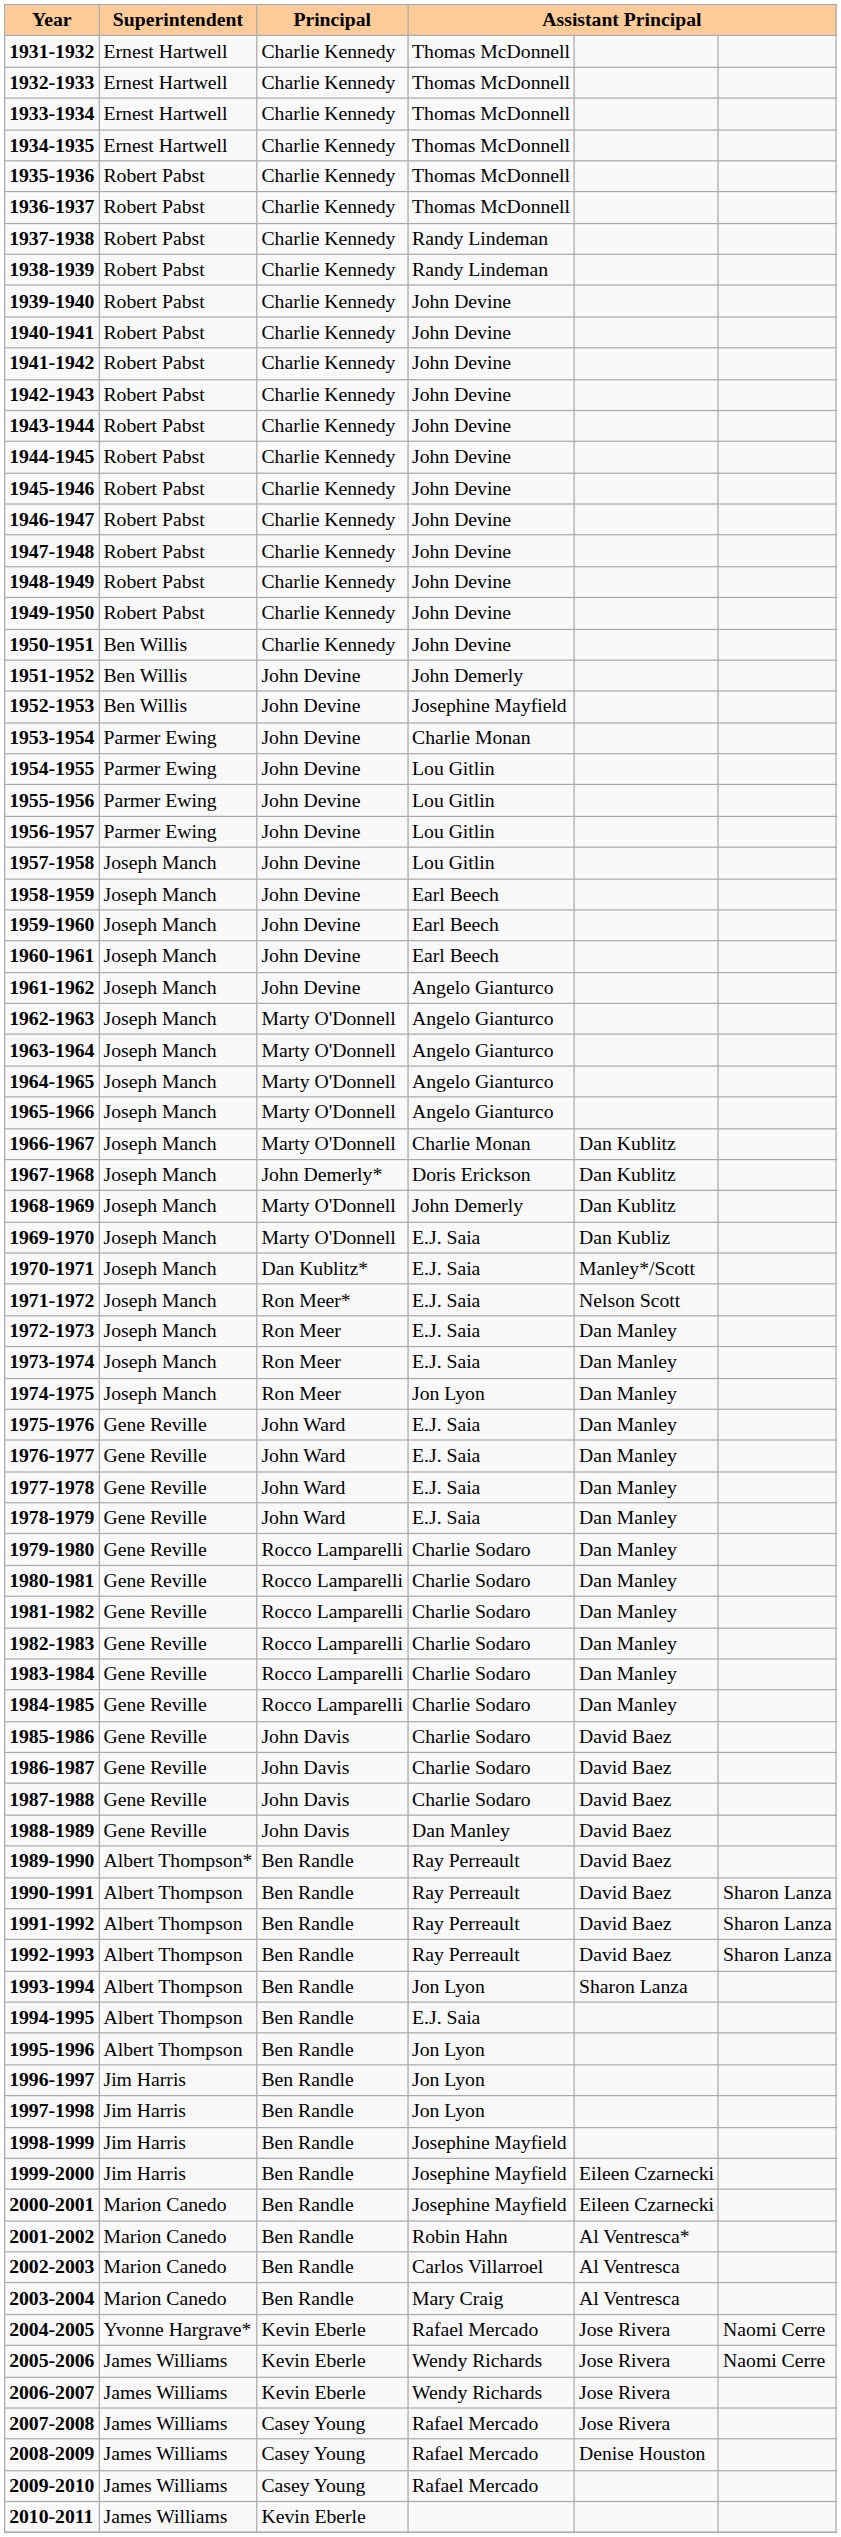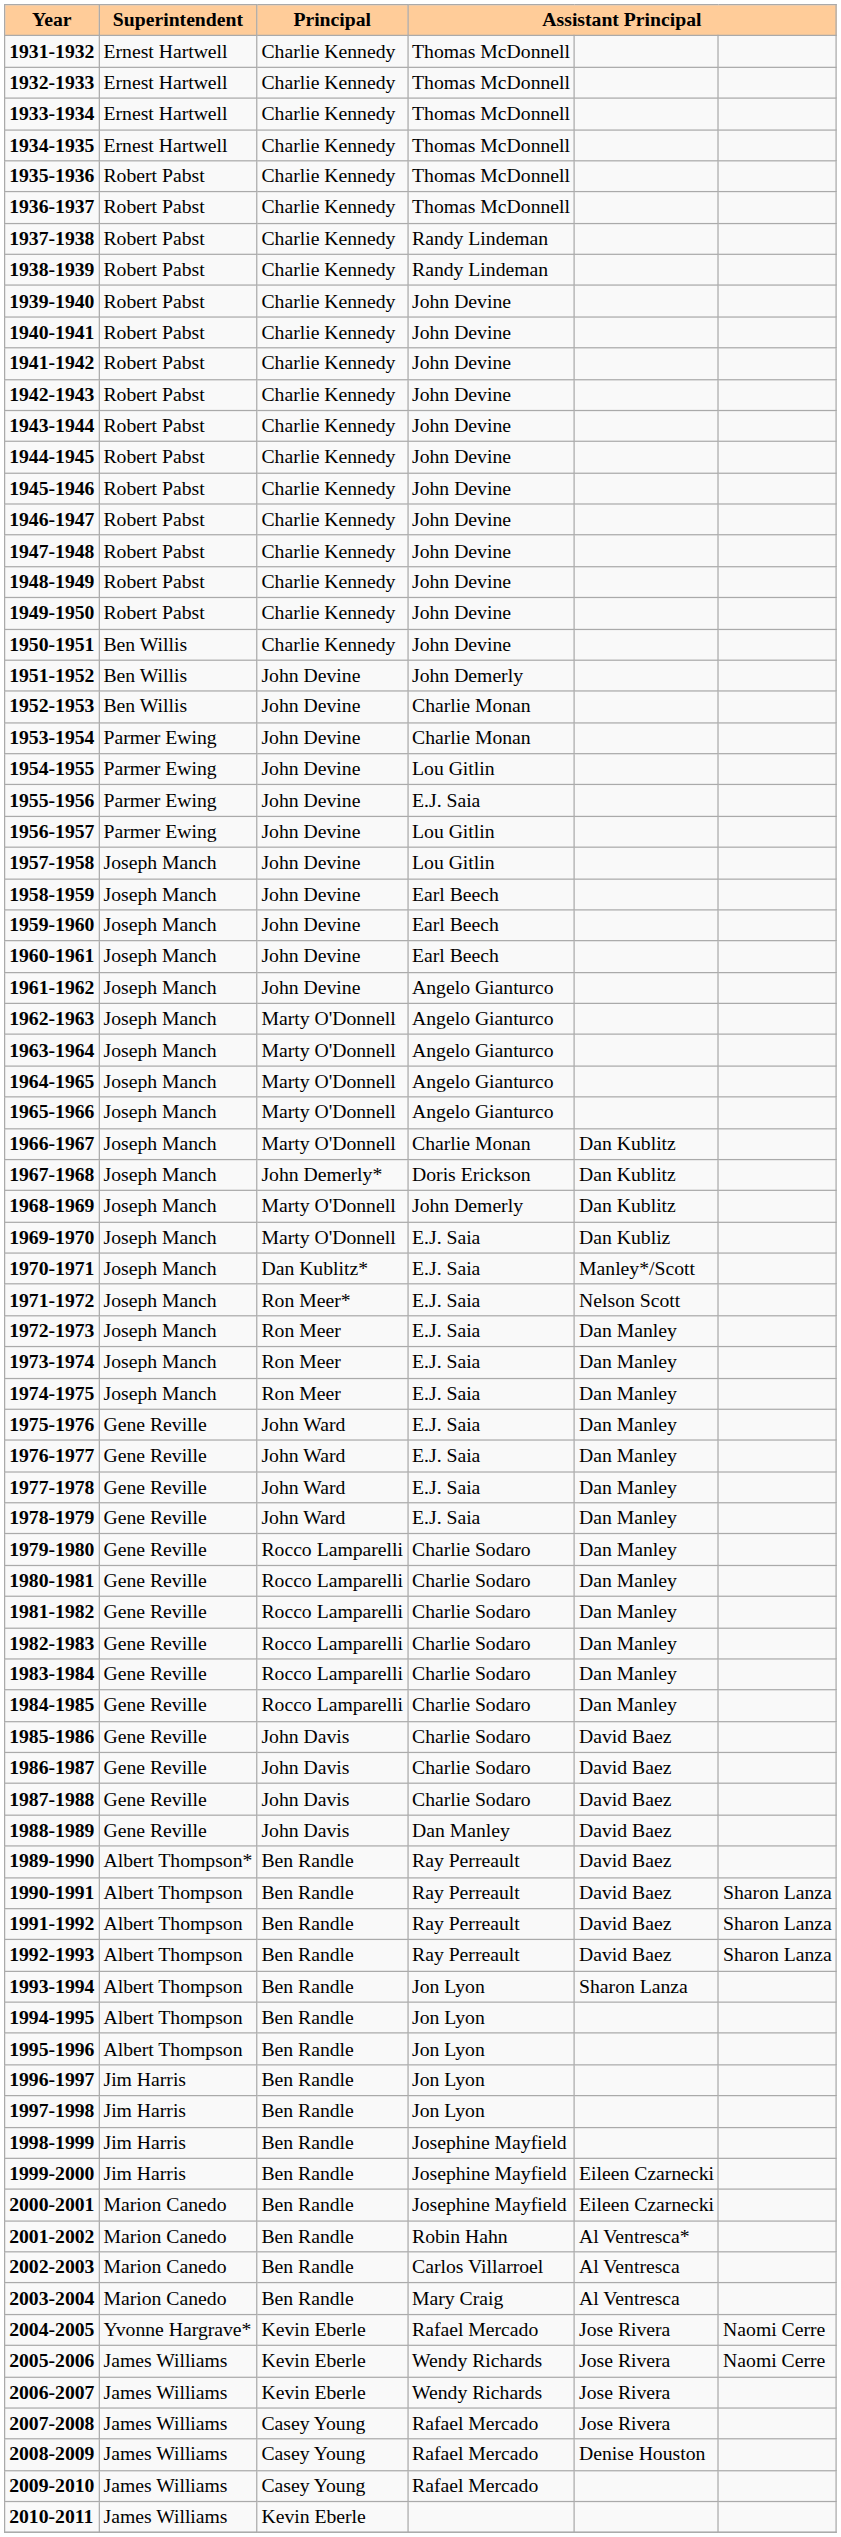 <table class="wikitable">
 <tr>
 <th style="background:#FFCC99;">Year</th>
 <th style="background:#FFCC99;">Superintendent</th>
 <th style="background:#FFCC99;">Principal</th>
 <th style="background:#FFCC99;" colspan=3>Assistant Principal</th>
 </tr>
 <tr>
 <td><strong>1931-1932</strong></td>
 <td>Ernest Hartwell</td>
 <td>Charlie Kennedy</td>
 <td>Thomas McDonnell</td>
 <td></td>
 <td></td>
 </tr>
 <tr>
 <td><strong>1932-1933</strong></td>
 <td>Ernest Hartwell</td>
 <td>Charlie Kennedy</td>
 <td>Thomas McDonnell</td>
 <td></td>
 <td></td>
 </tr>
 <tr>
 <td><strong>1933-1934</strong></td>
 <td>Ernest Hartwell</td>
 <td>Charlie Kennedy</td>
 <td>Thomas McDonnell</td>
 <td></td>
 <td></td>
 </tr>
 <tr>
 <td><strong>1934-1935</strong></td>
 <td>Ernest Hartwell</td>
 <td>Charlie Kennedy</td>
 <td>Thomas McDonnell</td>
 <td></td>
 <td></td>
 </tr>
 <tr>
 <td><strong>1935-1936</strong></td>
 <td>Robert Pabst</td>
 <td>Charlie Kennedy</td>
 <td>Thomas McDonnell</td>
 <td></td>
 <td></td>
 </tr>
 <tr>
 <td><strong>1936-1937</strong></td>
 <td>Robert Pabst</td>
 <td>Charlie Kennedy</td>
 <td>Thomas McDonnell</td>
 <td></td>
 <td></td>
 </tr>
 <tr>
 <td><strong>1937-1938</strong></td>
 <td>Robert Pabst</td>
 <td>Charlie Kennedy</td>
 <td>Randy Lindeman</td>
 <td></td>
 <td></td>
 </tr>
 <tr>
 <td><strong>1938-1939</strong></td>
 <td>Robert Pabst</td>
 <td>Charlie Kennedy</td>
 <td>Randy Lindeman</td>
 <td></td>
 <td></td>
 </tr>
 <tr>
 <td><strong>1939-1940</strong></td>
 <td>Robert Pabst</td>
 <td>Charlie Kennedy</td>
 <td>John Devine</td>
 <td></td>
 <td></td>
 </tr>
 <tr>
 <td><strong>1940-1941</strong></td>
 <td>Robert Pabst</td>
 <td>Charlie Kennedy</td>
 <td>John Devine</td>
 <td></td>
 <td></td>
 </tr>
 <tr>
 <td><strong>1941-1942</strong></td>
 <td>Robert Pabst</td>
 <td>Charlie Kennedy</td>
 <td>John Devine</td>
 <td></td>
 <td></td>
 </tr>
 <tr>
 <td><strong>1942-1943</strong></td>
 <td>Robert Pabst</td>
 <td>Charlie Kennedy</td>
 <td>John Devine</td>
 <td></td>
 <td></td>
 </tr>
 <tr>
 <td><strong>1943-1944</strong></td>
 <td>Robert Pabst</td>
 <td>Charlie Kennedy</td>
 <td>John Devine</td>
 <td></td>
 <td></td>
 </tr>
 <tr>
 <td><strong>1944-1945</strong></td>
 <td>Robert Pabst</td>
 <td>Charlie Kennedy</td>
 <td>John Devine</td>
 <td></td>
 <td></td>
 </tr>
 <tr>
 <td><strong>1945-1946</strong></td>
 <td>Robert Pabst</td>
 <td>Charlie Kennedy</td>
 <td>John Devine</td>
 <td></td>
 <td></td>
 </tr>
 <tr>
 <td><strong>1946-1947</strong></td>
 <td>Robert Pabst</td>
 <td>Charlie Kennedy</td>
 <td>John Devine</td>
 <td></td>
 <td></td>
 </tr>
 <tr>
 <td><strong>1947-1948</strong></td>
 <td>Robert Pabst</td>
 <td>Charlie Kennedy</td>
 <td>John Devine</td>
 <td></td>
 <td></td>
 </tr>
 <tr>
 <td><strong>1948-1949</strong></td>
 <td>Robert Pabst</td>
 <td>Charlie Kennedy</td>
 <td>John Devine</td>
 <td></td>
 <td></td>
 </tr>
 <tr>
 <td><strong>1949-1950</strong></td>
 <td>Robert Pabst</td>
 <td>Charlie Kennedy</td>
 <td>John Devine</td>
 <td></td>
 <td></td>
 </tr>
 <tr>
 <td><strong>1950-1951</strong></td>
 <td>Ben Willis</td>
 <td>Charlie Kennedy</td>
 <td>John Devine</td>
 <td></td>
 <td></td>
 </tr>
 <tr>
 <td><strong>1951-1952</strong></td>
 <td>Ben Willis</td>
 <td>John Devine</td>
 <td>John Demerly</td>
 <td></td>
 <td></td>
 </tr>
 <tr>
 <td><strong>1952-1953</strong></td>
 <td>Ben Willis</td>
 <td>John Devine</td>
-<td>Josephine Mayfield</td>
+<td>Charlie Monan</td>
 <td></td>
 <td></td>
 </tr>
 <tr>
 <td><strong>1953-1954</strong></td>
 <td>Parmer Ewing</td>
 <td>John Devine</td>
 <td>Charlie Monan</td>
 <td></td>
 <td></td>
 </tr>
 <tr>
 <td><strong>1954-1955</strong></td>
 <td>Parmer Ewing</td>
 <td>John Devine</td>
 <td>Lou Gitlin</td>
 <td></td>
 <td></td>
 </tr>
 <tr>
 <td><strong>1955-1956</strong></td>
 <td>Parmer Ewing</td>
 <td>John Devine</td>
-<td>Lou Gitlin</td>
+<td>E.J. Saia</td>
 <td></td>
 <td></td>
 </tr>
 <tr>
 <td><strong>1956-1957</strong></td>
 <td>Parmer Ewing</td>
 <td>John Devine</td>
 <td>Lou Gitlin</td>
 <td></td>
 <td></td>
 </tr>
 <tr>
 <td><strong>1957-1958</strong></td>
 <td>Joseph Manch</td>
 <td>John Devine</td>
 <td>Lou Gitlin</td>
 <td></td>
 <td></td>
 </tr>
 <tr>
 <td><strong>1958-1959</strong></td>
 <td>Joseph Manch</td>
 <td>John Devine</td>
 <td>Earl Beech</td>
 <td></td>
 <td></td>
 </tr>
 <tr>
 <td><strong>1959-1960</strong></td>
 <td>Joseph Manch</td>
 <td>John Devine</td>
 <td>Earl Beech</td>
 <td></td>
 <td></td>
 </tr>
 <tr>
 <td><strong>1960-1961</strong></td>
 <td>Joseph Manch</td>
 <td>John Devine</td>
 <td>Earl Beech</td>
 <td></td>
 <td></td>
 </tr>
 <tr>
 <td><strong>1961-1962</strong></td>
 <td>Joseph Manch</td>
 <td>John Devine</td>
 <td>Angelo Gianturco</td>
 <td></td>
 <td></td>
 </tr>
 <tr>
 <td><strong>1962-1963</strong></td>
 <td>Joseph Manch</td>
 <td>Marty O'Donnell</td>
 <td>Angelo Gianturco</td>
 <td></td>
 <td></td>
 </tr>
 <tr>
 <td><strong>1963-1964</strong></td>
 <td>Joseph Manch</td>
 <td>Marty O'Donnell</td>
 <td>Angelo Gianturco</td>
 <td></td>
 <td></td>
 </tr>
 <tr>
 <td><strong>1964-1965</strong></td>
 <td>Joseph Manch</td>
 <td>Marty O'Donnell</td>
 <td>Angelo Gianturco</td>
 <td></td>
 <td></td>
 </tr>
 <tr>
 <td><strong>1965-1966</strong></td>
 <td>Joseph Manch</td>
 <td>Marty O'Donnell</td>
 <td>Angelo Gianturco</td>
 <td></td>
 <td></td>
 </tr>
 <tr>
 <td><strong>1966-1967</strong></td>
 <td>Joseph Manch</td>
 <td>Marty O'Donnell</td>
 <td>Charlie Monan</td>
 <td>Dan Kublitz</td>
 <td></td>
 </tr>
 <tr>
 <td><strong>1967-1968</strong></td>
 <td>Joseph Manch</td>
 <td>John Demerly*</td>
 <td>Doris Erickson</td>
 <td>Dan Kublitz</td>
 <td></td>
 </tr>
 <tr>
 <td><strong>1968-1969</strong></td>
 <td>Joseph Manch</td>
 <td>Marty O'Donnell</td>
 <td>John Demerly</td>
 <td>Dan Kublitz</td>
 <td></td>
 </tr>
 <tr>
 <td><strong>1969-1970</strong></td>
 <td>Joseph Manch</td>
 <td>Marty O'Donnell</td>
 <td>E.J. Saia</td>
 <td>Dan Kubliz</td>
 <td></td>
 </tr>
 <tr>
 <td><strong>1970-1971</strong></td>
 <td>Joseph Manch</td>
 <td>Dan Kublitz*</td>
 <td>E.J. Saia</td>
 <td>Manley*/Scott</td>
 <td></td>
 </tr>
 <tr>
 <td><strong>1971-1972</strong></td>
 <td>Joseph Manch</td>
 <td>Ron Meer*</td>
 <td>E.J. Saia</td>
 <td>Nelson Scott</td>
 <td></td>
 </tr>
 <tr>
 <td><strong>1972-1973</strong></td>
 <td>Joseph Manch</td>
 <td>Ron Meer</td>
 <td>E.J. Saia</td>
 <td>Dan Manley</td>
 <td></td>
 </tr>
 <tr>
 <td><strong>1973-1974</strong></td>
 <td>Joseph Manch</td>
 <td>Ron Meer</td>
 <td>E.J. Saia</td>
 <td>Dan Manley</td>
 <td></td>
 </tr>
 <tr>
 <td><strong>1974-1975</strong></td>
 <td>Joseph Manch</td>
 <td>Ron Meer</td>
-<td>Jon Lyon</td>
+<td>E.J. Saia</td>
 <td>Dan Manley</td>
 <td></td>
 </tr>
 <tr>
 <td><strong>1975-1976</strong></td>
 <td>Gene Reville</td>
 <td>John Ward</td>
 <td>E.J. Saia</td>
 <td>Dan Manley</td>
 <td></td>
 </tr>
 <tr>
 <td><strong>1976-1977</strong></td>
 <td>Gene Reville</td>
 <td>John Ward</td>
 <td>E.J. Saia</td>
 <td>Dan Manley</td>
 <td></td>
 </tr>
 <tr>
 <td><strong>1977-1978</strong></td>
 <td>Gene Reville</td>
 <td>John Ward</td>
 <td>E.J. Saia</td>
 <td>Dan Manley</td>
 <td></td>
 </tr>
 <tr>
 <td><strong>1978-1979</strong></td>
 <td>Gene Reville</td>
 <td>John Ward</td>
 <td>E.J. Saia</td>
 <td>Dan Manley</td>
 <td></td>
 </tr>
 <tr>
 <td><strong>1979-1980</strong></td>
 <td>Gene Reville</td>
 <td>Rocco Lamparelli</td>
 <td>Charlie Sodaro</td>
 <td>Dan Manley</td>
 <td></td>
 </tr>
 <tr>
 <td><strong>1980-1981</strong></td>
 <td>Gene Reville</td>
 <td>Rocco Lamparelli</td>
 <td>Charlie Sodaro</td>
 <td>Dan Manley</td>
 <td></td>
 </tr>
 <tr>
 <td><strong>1981-1982</strong></td>
 <td>Gene Reville</td>
 <td>Rocco Lamparelli</td>
 <td>Charlie Sodaro</td>
 <td>Dan Manley</td>
 <td></td>
 </tr>
 <tr>
 <td><strong>1982-1983</strong></td>
 <td>Gene Reville</td>
 <td>Rocco Lamparelli</td>
 <td>Charlie Sodaro</td>
 <td>Dan Manley</td>
 <td></td>
 </tr>
 <tr>
 <td><strong>1983-1984</strong></td>
 <td>Gene Reville</td>
 <td>Rocco Lamparelli</td>
 <td>Charlie Sodaro</td>
 <td>Dan Manley</td>
 <td></td>
 </tr>
 <tr>
 <td><strong>1984-1985</strong></td>
 <td>Gene Reville</td>
 <td>Rocco Lamparelli</td>
 <td>Charlie Sodaro</td>
 <td>Dan Manley</td>
 <td></td>
 </tr>
 <tr>
 <td><strong>1985-1986</strong></td>
 <td>Gene Reville</td>
 <td>John Davis</td>
 <td>Charlie Sodaro</td>
 <td>David Baez</td>
 <td></td>
 </tr>
 <tr>
 <td><strong>1986-1987</strong></td>
 <td>Gene Reville</td>
 <td>John Davis</td>
 <td>Charlie Sodaro</td>
 <td>David Baez</td>
 <td></td>
 </tr>
 <tr>
 <td><strong>1987-1988</strong></td>
 <td>Gene Reville</td>
 <td>John Davis</td>
 <td>Charlie Sodaro</td>
 <td>David Baez</td>
 <td></td>
 </tr>
 <tr>
 <td><strong>1988-1989</strong></td>
 <td>Gene Reville</td>
 <td>John Davis</td>
 <td>Dan Manley</td>
 <td>David Baez</td>
 <td></td>
 </tr>
 <tr>
 <td><strong>1989-1990</strong></td>
 <td>Albert Thompson*</td>
 <td>Ben Randle</td>
 <td>Ray Perreault</td>
 <td>David Baez</td>
 <td></td>
 </tr>
 <tr>
 <td><strong>1990-1991</strong></td>
 <td>Albert Thompson</td>
 <td>Ben Randle</td>
 <td>Ray Perreault</td>
 <td>David Baez</td>
 <td>Sharon Lanza</td>
 </tr>
 <tr>
 <td><strong>1991-1992</strong></td>
 <td>Albert Thompson</td>
 <td>Ben Randle</td>
 <td>Ray Perreault</td>
 <td>David Baez</td>
 <td>Sharon Lanza</td>
 </tr>
 <tr>
 <td><strong>1992-1993</strong></td>
 <td>Albert Thompson</td>
 <td>Ben Randle</td>
 <td>Ray Perreault</td>
 <td>David Baez</td>
 <td>Sharon Lanza</td>
 </tr>
 <tr>
 <td><strong>1993-1994</strong></td>
 <td>Albert Thompson</td>
 <td>Ben Randle</td>
 <td>Jon Lyon</td>
 <td>Sharon Lanza</td>
 <td></td>
 </tr>
 <tr>
 <td><strong>1994-1995</strong></td>
 <td>Albert Thompson</td>
 <td>Ben Randle</td>
-<td>E.J. Saia</td>
+<td>Jon Lyon</td>
 <td></td>
 <td></td>
 </tr>
 <tr>
 <td><strong>1995-1996</strong></td>
 <td>Albert Thompson</td>
 <td>Ben Randle</td>
 <td>Jon Lyon</td>
 <td></td>
 <td></td>
 </tr>
 <tr>
 <td><strong>1996-1997</strong></td>
 <td>Jim Harris</td>
 <td>Ben Randle</td>
 <td>Jon Lyon</td>
 <td></td>
 <td></td>
 </tr>
 <tr>
 <td><strong>1997-1998</strong></td>
 <td>Jim Harris</td>
 <td>Ben Randle</td>
 <td>Jon Lyon</td>
 <td></td>
 <td></td>
 </tr>
 <tr>
 <td><strong>1998-1999</strong></td>
 <td>Jim Harris</td>
 <td>Ben Randle</td>
 <td>Josephine Mayfield</td>
 <td></td>
 <td></td>
 </tr>
 <tr>
 <td><strong>1999-2000</strong></td>
 <td>Jim Harris</td>
 <td>Ben Randle</td>
 <td>Josephine Mayfield</td>
 <td>Eileen Czarnecki</td>
 <td></td>
 </tr>
 <tr>
 <td><strong>2000-2001</strong></td>
 <td>Marion Canedo</td>
 <td>Ben Randle</td>
 <td>Josephine Mayfield</td>
 <td>Eileen Czarnecki</td>
 <td></td>
 </tr>
 <tr>
 <td><strong>2001-2002</strong></td>
 <td>Marion Canedo</td>
 <td>Ben Randle</td>
 <td>Robin Hahn</td>
 <td>Al Ventresca*</td>
 <td></td>
 </tr>
 <tr>
 <td><strong>2002-2003</strong></td>
 <td>Marion Canedo</td>
 <td>Ben Randle</td>
 <td>Carlos Villarroel</td>
 <td>Al Ventresca</td>
 <td></td>
 </tr>
 <tr>
 <td><strong>2003-2004</strong></td>
 <td>Marion Canedo</td>
 <td>Ben Randle</td>
 <td>Mary Craig</td>
 <td>Al Ventresca</td>
 <td></td>
 </tr>
 <tr>
 <td><strong>2004-2005</strong></td>
 <td>Yvonne Hargrave*</td>
 <td>Kevin Eberle</td>
 <td>Rafael Mercado</td>
 <td>Jose Rivera</td>
 <td>Naomi Cerre</td>
 </tr>
 <tr>
 <td><strong>2005-2006</strong></td>
 <td>James Williams</td>
 <td>Kevin Eberle</td>
 <td>Wendy Richards</td>
 <td>Jose Rivera</td>
 <td>Naomi Cerre</td>
 </tr>
 <tr>
 <td><strong>2006-2007</strong></td>
 <td>James Williams</td>
 <td>Kevin Eberle</td>
 <td>Wendy Richards</td>
 <td>Jose Rivera</td>
 <td></td>
 </tr>
 <tr>
 <td><strong>2007-2008</strong></td>
 <td>James Williams</td>
 <td>Casey Young</td>
 <td>Rafael Mercado</td>
 <td>Jose Rivera</td>
 <td></td>
 </tr>
 <tr>
 <td><strong>2008-2009</strong></td>
 <td>James Williams</td>
 <td>Casey Young</td>
 <td>Rafael Mercado</td>
 <td>Denise Houston</td>
 <td></td>
 </tr>
 <tr>
 <td><strong>2009-2010</strong></td>
 <td>James Williams</td>
 <td>Casey Young</td>
 <td>Rafael Mercado</td>
 <td></td>
 <td></td>
 </tr>
 <tr>
 <td><strong>2010-2011</strong></td>
 <td>James Williams</td>
 <td>Kevin Eberle</td>
 <td></td>
 <td></td>
 <td></td>
 </tr>
 <tr>
 </tr>
 </table>
